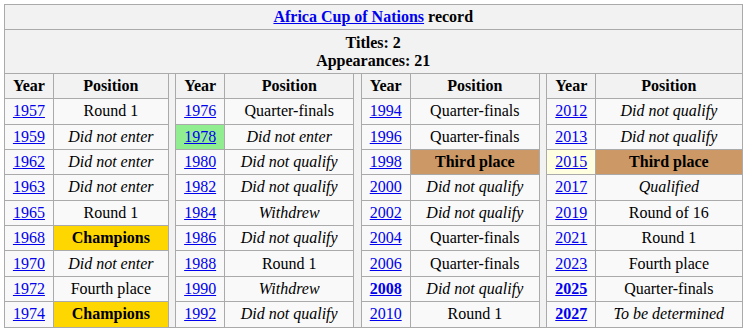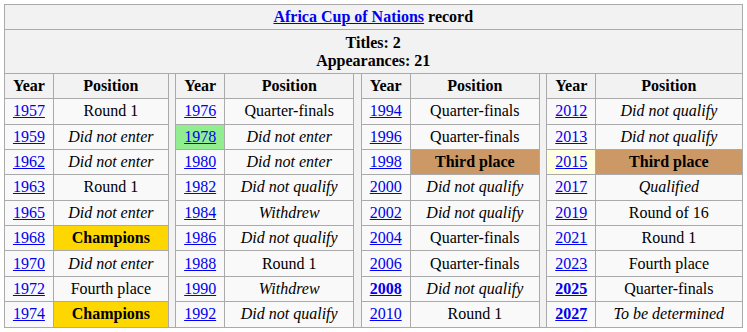 <table class="wikitable" style="text-align:center;">
 <tr>
 <th colspan=11><a href='#'>Africa Cup of Nations</a> record</th>
 </tr>
 <tr>
 <th colspan=11>Titles: 2 <br> Appearances: 21</th>
 </tr>
 <tr>
 <th>Year</th>
 <th>Position</th>
 <th style="width:1%;" rowspan="10"></th>
 <th>Year</th>
 <th>Position</th>
 <th style="width:1%;" rowspan="10"></th>
 <th>Year</th>
 <th>Position</th>
 <th style="width:1%;" rowspan="10"></th>
 <th>Year</th>
 <th>Position</th>
 </tr>
 <tr>
 <td> <a href='#'>1957</a></td>
 <td>Round 1</td>
 <td> <a href='#'>1976</a></td>
 <td>Quarter-finals</td>
 <td> <a href='#'>1994</a></td>
 <td>Quarter-finals</td>
 <td> <a href='#'>2012</a></td>
 <td><em>Did not qualify</em></td>
 </tr>
 <tr>
 <td> <a href='#'>1959</a></td>
 <td><em>Did not enter</em></td>
 <td style="background: lightgreen;"> <a href='#'>1978</a></td>
 <td><em>Did not enter</em></td>
 <td> <a href='#'>1996</a></td>
 <td>Quarter-finals</td>
 <td> <a href='#'>2013</a></td>
 <td><em>Did not qualify</em></td>
 </tr>
 <tr>
 <td> <a href='#'>1962</a></td>
 <td><em>Did not enter</em></td>
 <td> <a href='#'>1980</a></td>
-<td><em>Did not qualify</em></td>
+<td><em>Did not enter</em></td>
 <td> <a href='#'>1998</a></td>
 <td style="background:#c96;"><strong>Third place</strong></td>
 <td style="background: lightyellow;"> <a href='#'>2015</a></td>
 <td style="background:#c96;"><strong>Third place</strong></td>
 </tr>
 <tr>
 <td> <a href='#'>1963</a></td>
-<td><em>Did not enter</em></td>
+<td>Round 1</td>
 <td> <a href='#'>1982</a></td>
 <td><em>Did not qualify</em></td>
 <td> <a href='#'>2000</a></td>
 <td><em>Did not qualify</em></td>
 <td> <a href='#'>2017</a></td>
 <td><em>Qualified</em></td>
 </tr>
 <tr>
 <td> <a href='#'>1965</a></td>
-<td>Round 1</td>
+<td><em>Did not enter</em></td>
 <td> <a href='#'>1984</a></td>
 <td><em>Withdrew</em></td>
 <td> <a href='#'>2002</a></td>
 <td><em>Did not qualify</em></td>
 <td> <a href='#'>2019</a></td>
 <td>Round of 16</td>
 </tr>
 <tr>
 <td> <a href='#'>1968</a></td>
 <td bgcolor=gold><strong>Champions</strong></td>
 <td> <a href='#'>1986</a></td>
 <td><em>Did not qualify</em></td>
 <td> <a href='#'>2004</a></td>
 <td>Quarter-finals</td>
 <td> <a href='#'>2021</a></td>
 <td>Round 1</td>
 </tr>
 <tr>
 <td> <a href='#'>1970</a></td>
 <td><em>Did not enter</em></td>
 <td> <a href='#'>1988</a></td>
 <td>Round 1</td>
 <td> <a href='#'>2006</a></td>
 <td>Quarter-finals</td>
 <td> <a href='#'>2023</a></td>
 <td>Fourth place</td>
 </tr>
 <tr>
 <td> <a href='#'>1972</a></td>
 <td>Fourth place</td>
 <td> <a href='#'>1990</a></td>
 <td><em>Withdrew</em></td>
 <td><strong> <a href='#'>2008</a></strong></td>
 <td><em>Did not qualify</em></td>
 <td><strong> <a href='#'>2025</a></strong></td>
 <td>Quarter-finals</td>
 </tr>
 <tr>
 <td> <a href='#'>1974</a></td>
 <td bgcolor=gold><strong>Champions</strong></td>
 <td> <a href='#'>1992</a></td>
 <td><em>Did not qualify</em></td>
 <td> <a href='#'>2010</a></td>
 <td>Round 1</td>
 <td><strong> <a href='#'>2027</a></strong></td>
 <td><em>To be determined</em></td>
 </tr>
 </table>
